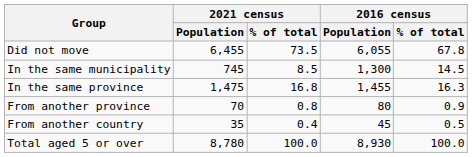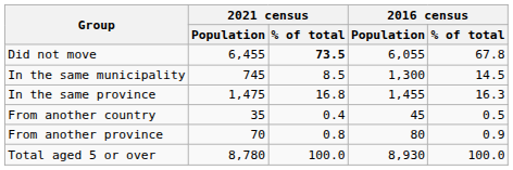 <table class="wikitable">
 <tr>
 <th rowspan=2>Group</th>
 <th colspan=2>2021 census</th>
 <th colspan=2>2016 census</th>
 </tr>
 <tr>
 <th>Population</th>
 <th>% of total</th>
 <th>Population</th>
 <th>% of total</th>
 </tr>
 <tr style="text-align:right;">
 <td style="text-align:left;">Did not move</td>
 <td>6,455</td>
-<td>73.5</td>
+<td><strong>73.5</strong></td>
 <td>6,055</td>
 <td>67.8</td>
 </tr>
 <tr style="text-align:right;">
 <td style="text-align:left;">In the same municipality</td>
 <td>745</td>
 <td>8.5</td>
 <td>1,300</td>
 <td>14.5</td>
 </tr>
 <tr style="text-align:right;">
 <td style="text-align:left;">In the same province</td>
 <td>1,475</td>
 <td>16.8</td>
 <td>1,455</td>
 <td>16.3</td>
 </tr>
 <tr style="text-align:right;">
+<td style="text-align:left;">From another country</td>
+<td>35</td>
+<td>0.4</td>
+<td>45</td>
+<td>0.5</td>
+</tr>
+<tr style="text-align:right;">
 <td style="text-align:left;">From another province</td>
 <td>70</td>
 <td>0.8</td>
 <td>80</td>
 <td>0.9</td>
-</tr>
-<tr style="text-align:right;">
-<td style="text-align:left;">From another country</td>
-<td>35</td>
-<td>0.4</td>
-<td>45</td>
-<td>0.5</td>
 </tr>
 <tr style="text-align:right;">
 <td style="text-align:left;">Total aged 5 or over</td>
 <td>8,780</td>
 <td>100.0</td>
 <td>8,930</td>
 <td>100.0</td>
 </tr>
 </table>
